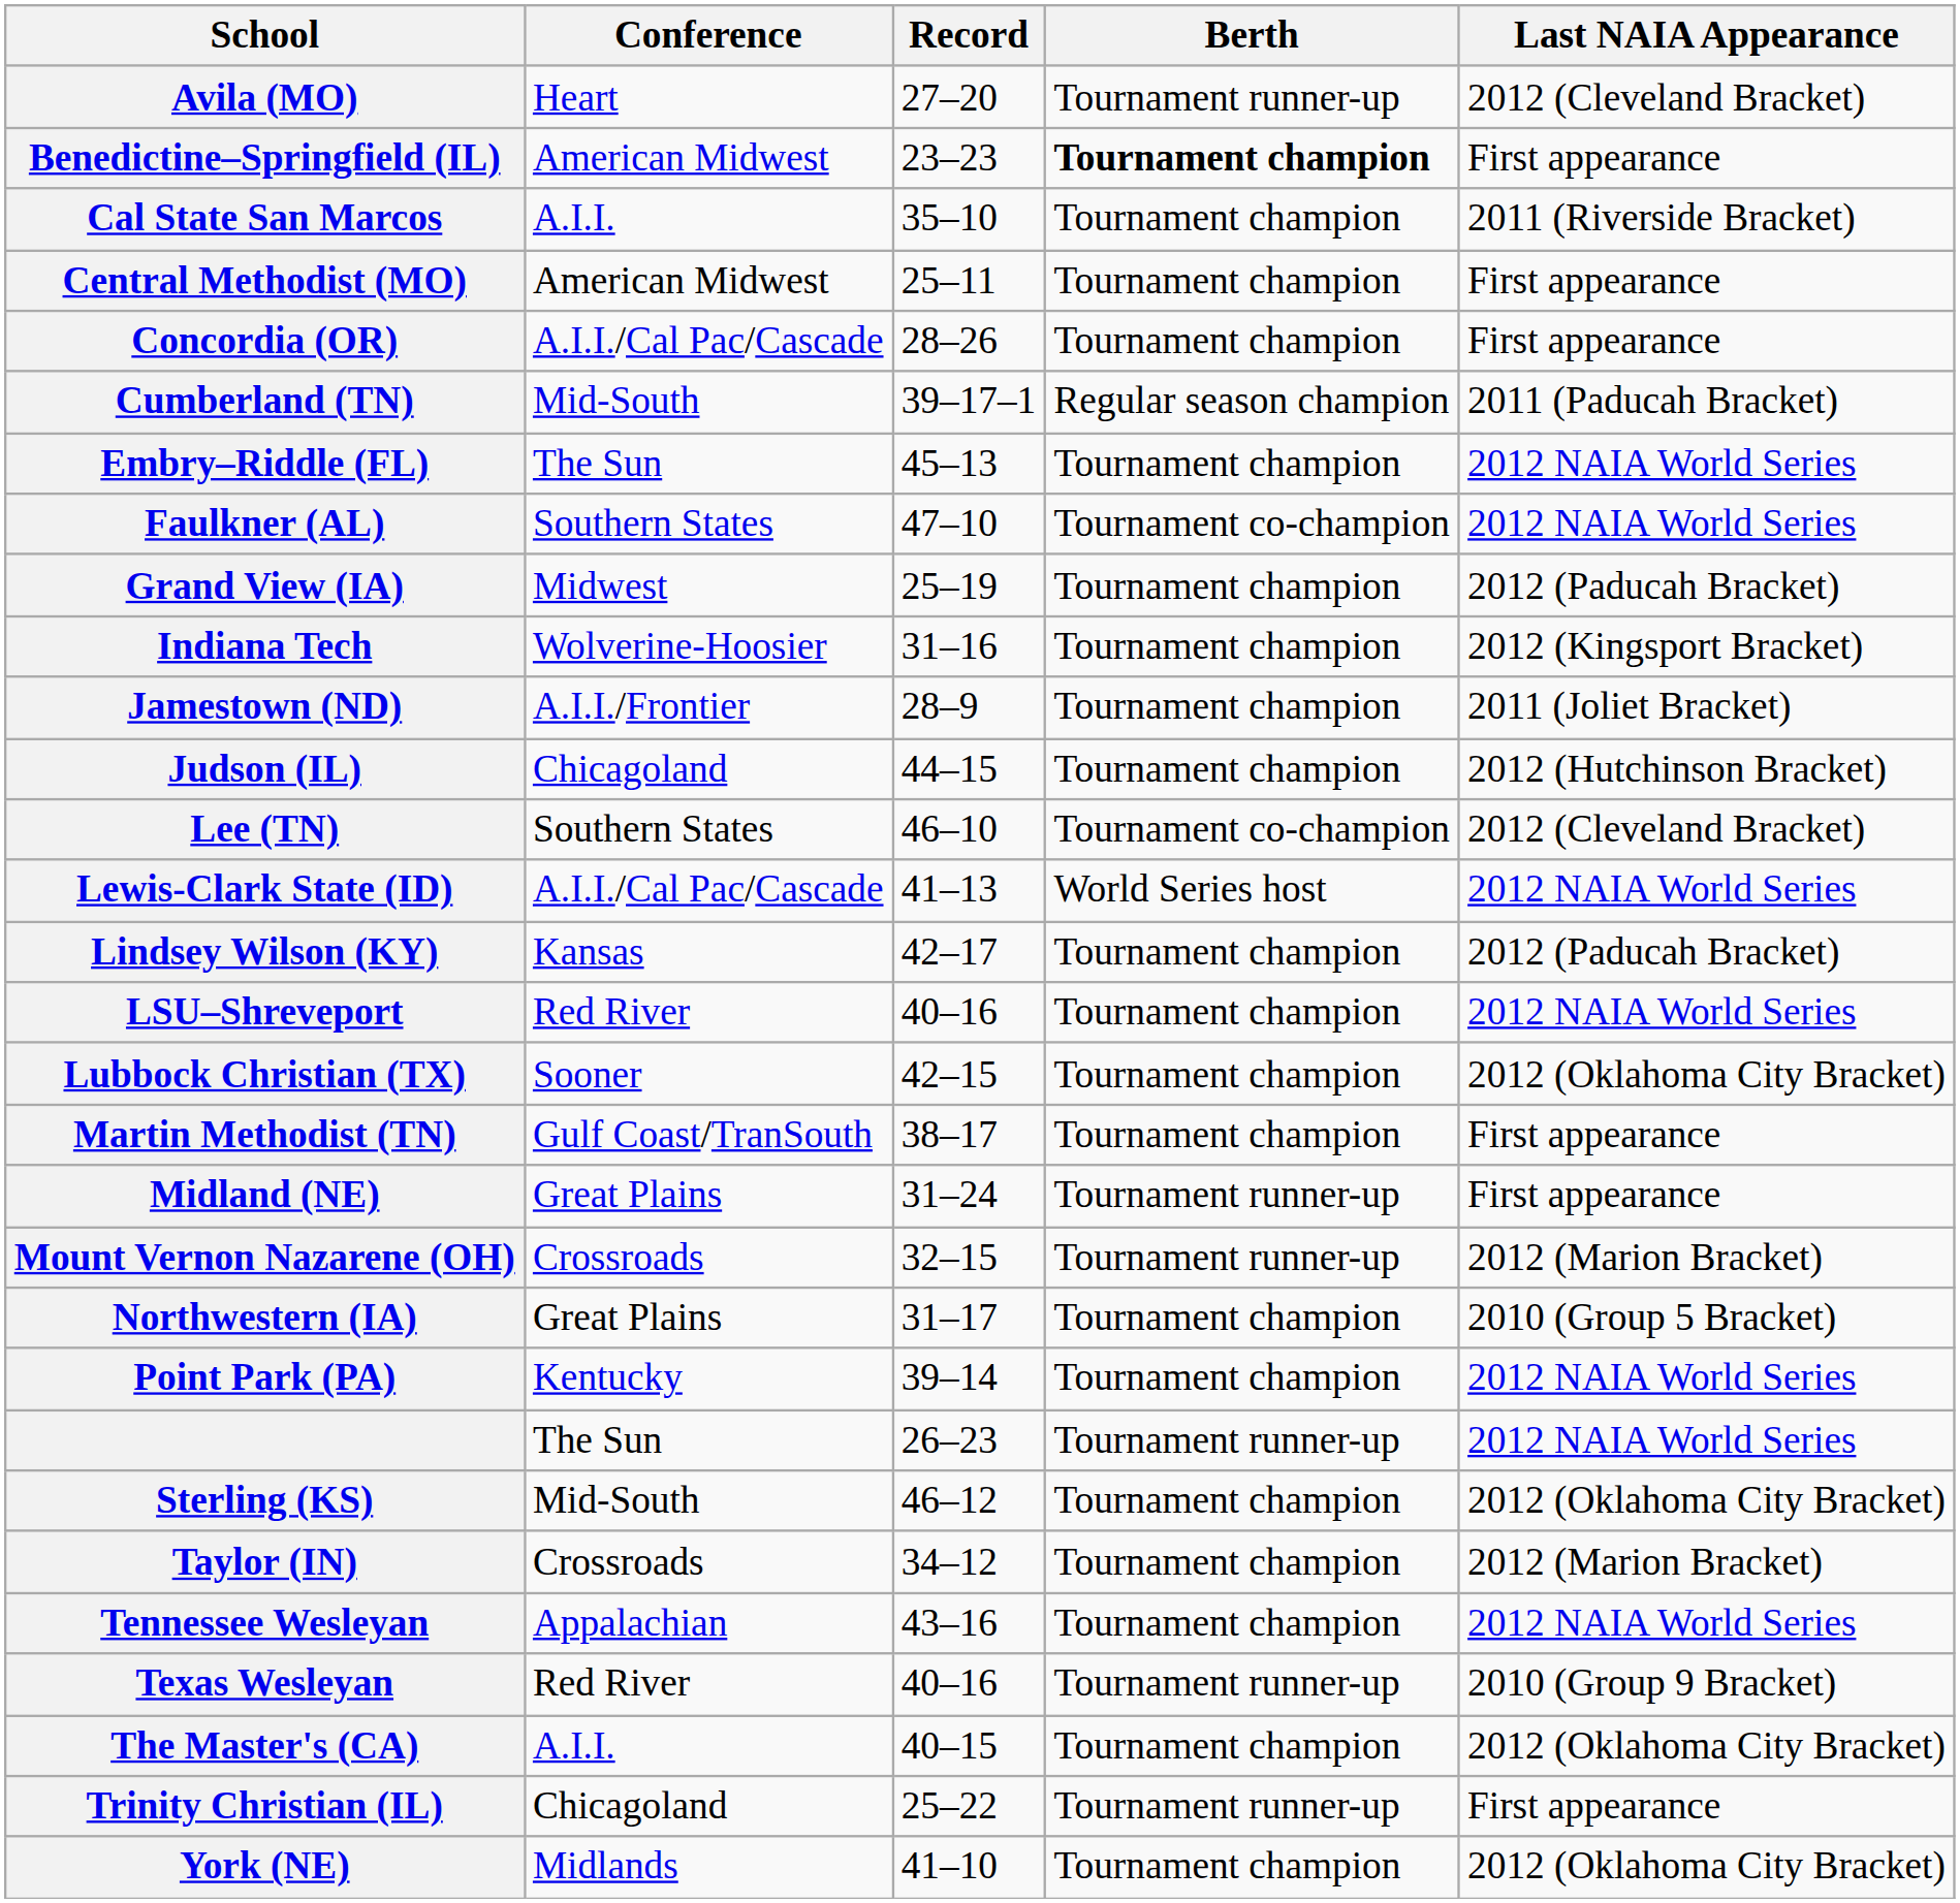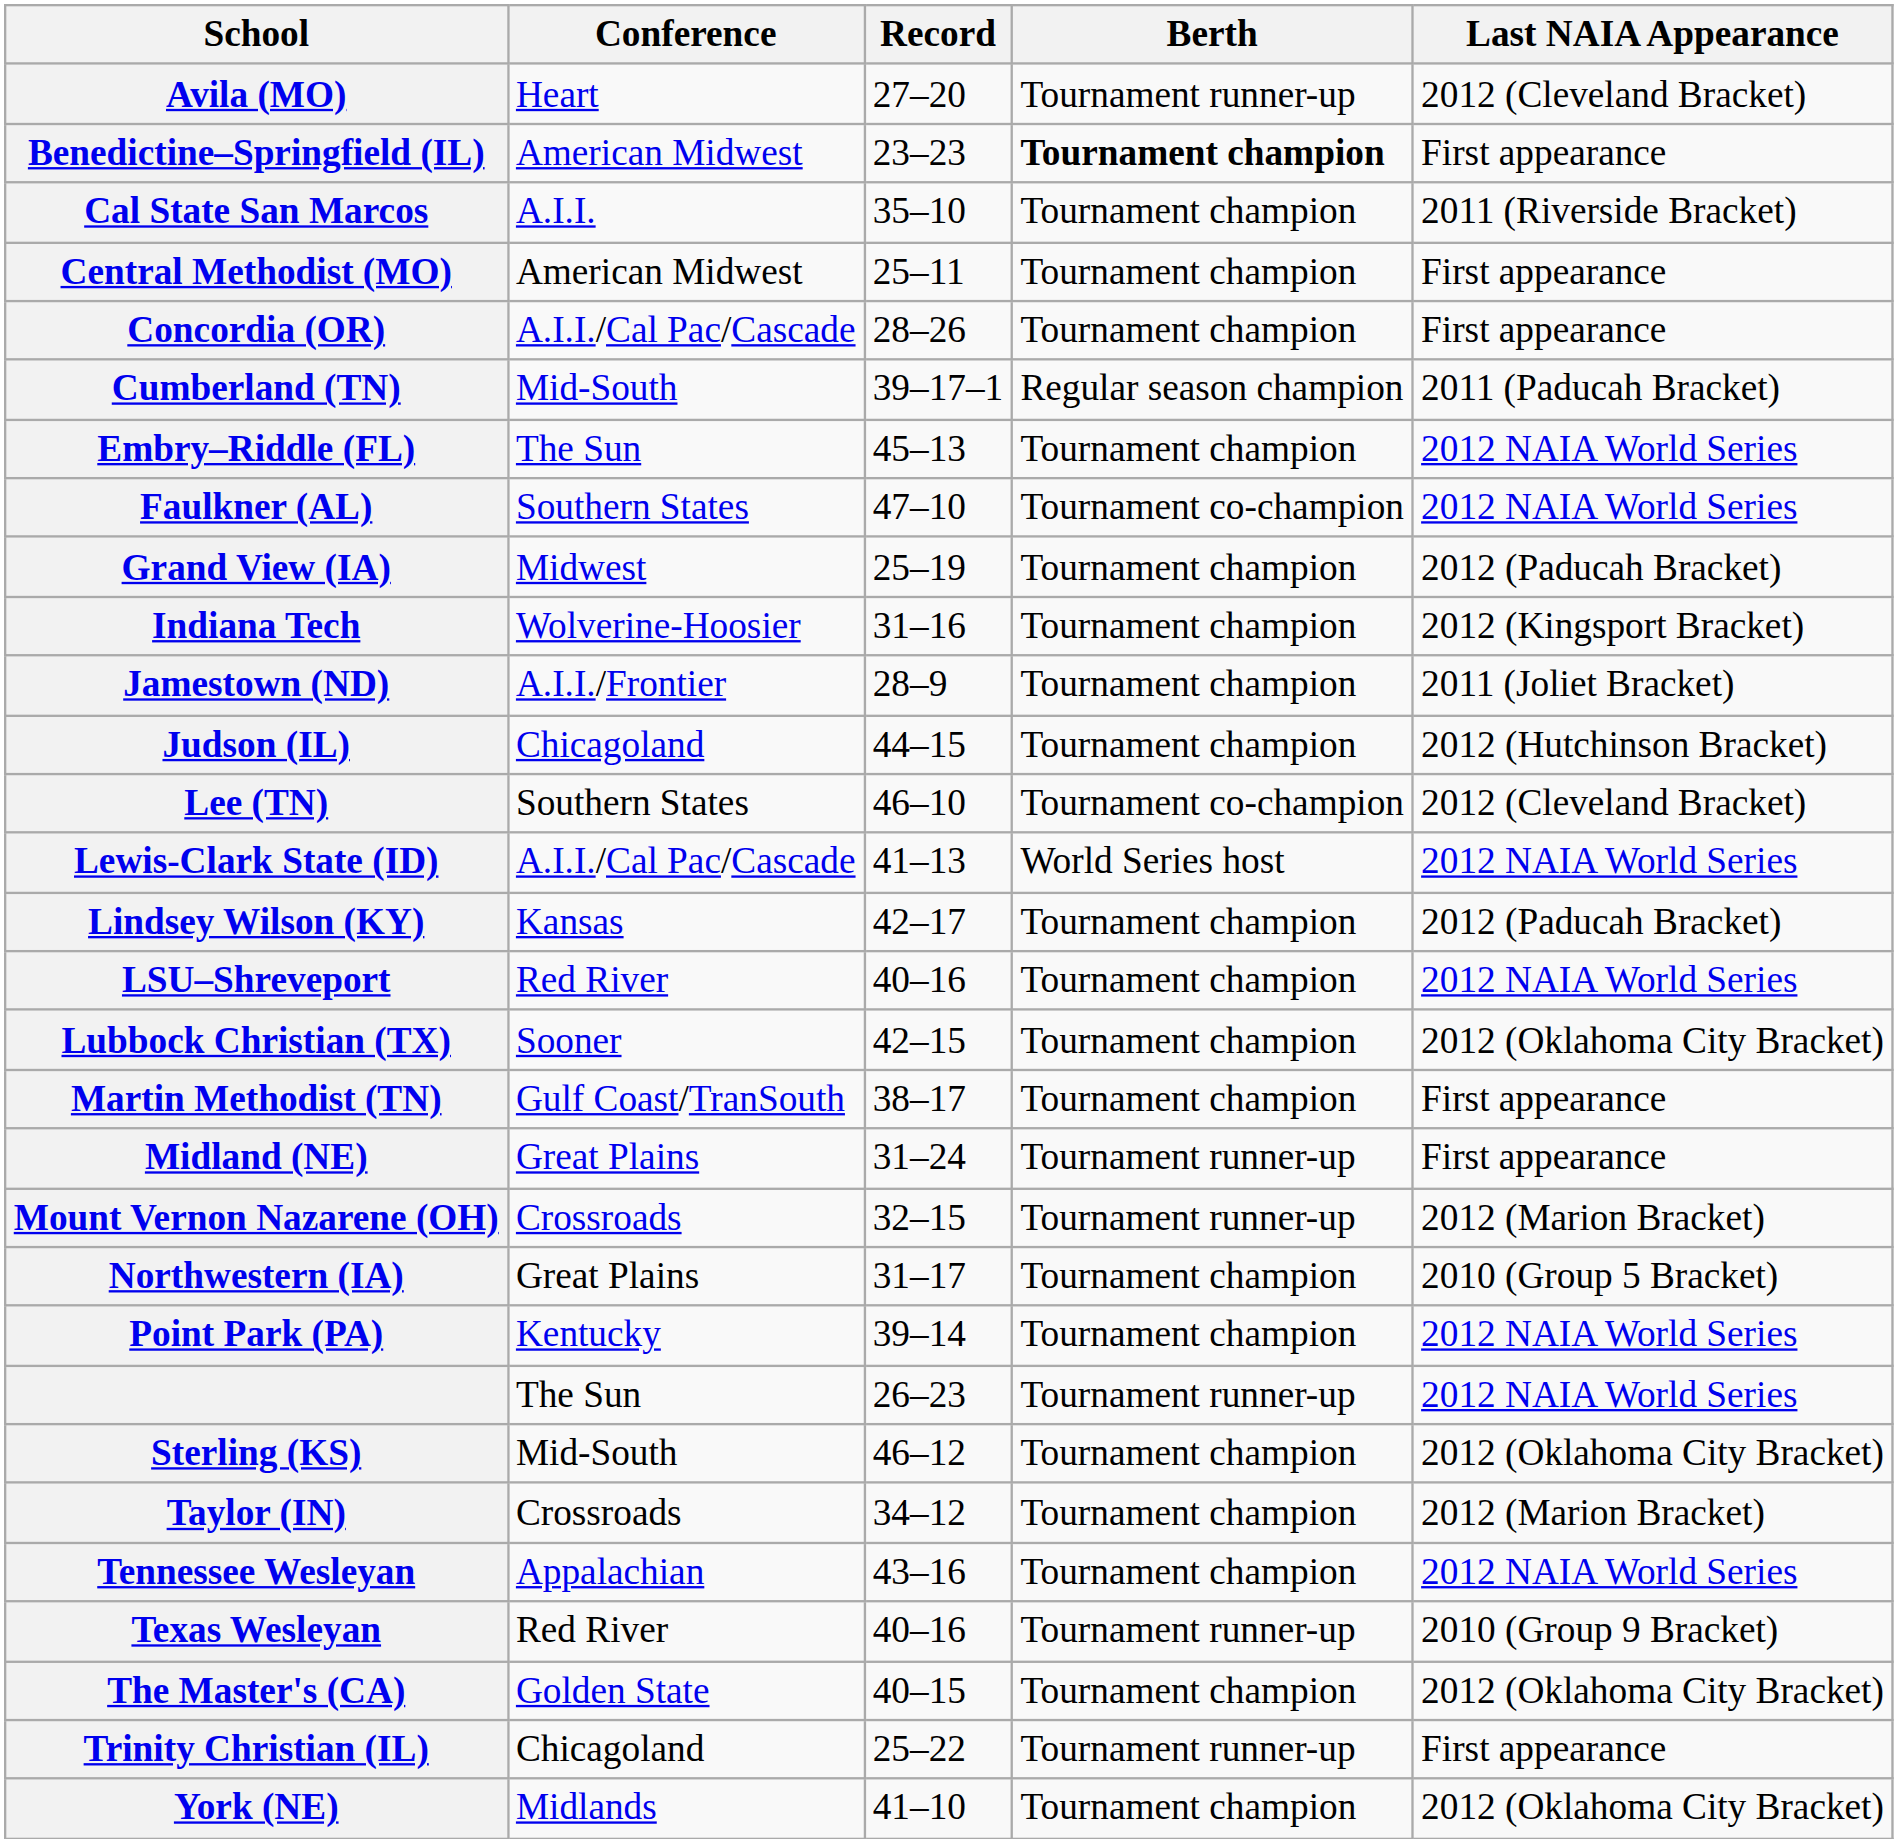 <table class = "wikitable sortable plainrowheaders">
 <tr>
 <th>School</th>
 <th>Conference</th>
 <th>Record</th>
 <th>Berth</th>
 <th>Last NAIA Appearance</th>
 </tr>
 <tr>
 <th scope="row"><a href='#'>Avila (MO)</a></th>
 <td><a href='#'>Heart</a></td>
 <td>27–20</td>
 <td>Tournament runner-up</td>
 <td>2012 (Cleveland Bracket)</td>
 </tr>
 <tr>
 <th scope="row"><a href='#'>Benedictine–Springfield (IL)</a></th>
 <td><a href='#'>American Midwest</a></td>
 <td>23–23</td>
 <td><strong>Tournament champion</strong></td>
 <td>First appearance</td>
 </tr>
 <tr>
 <th scope="row"><a href='#'>Cal State San Marcos</a></th>
 <td><a href='#'>A.I.I.</a></td>
 <td>35–10</td>
 <td>Tournament champion</td>
 <td>2011 (Riverside Bracket)</td>
 </tr>
 <tr>
 <th scope="row"><a href='#'>Central Methodist (MO)</a></th>
 <td>American Midwest</td>
 <td>25–11</td>
 <td>Tournament champion</td>
 <td>First appearance</td>
 </tr>
 <tr>
 <th scope="row"><a href='#'>Concordia (OR)</a></th>
 <td><a href='#'>A.I.I.</a>/<a href='#'>Cal Pac</a>/<a href='#'>Cascade</a></td>
 <td>28–26</td>
 <td>Tournament champion</td>
 <td>First appearance</td>
 </tr>
 <tr>
 <th scope="row"><a href='#'>Cumberland (TN)</a></th>
 <td><a href='#'>Mid-South</a></td>
 <td>39–17–1</td>
 <td>Regular season champion</td>
 <td>2011 (Paducah Bracket)</td>
 </tr>
 <tr>
 <th scope="row"><a href='#'>Embry–Riddle (FL)</a></th>
 <td><a href='#'>The Sun</a></td>
 <td>45–13</td>
 <td>Tournament champion</td>
 <td><a href='#'>2012 NAIA World Series</a></td>
 </tr>
 <tr>
 <th scope="row"><a href='#'>Faulkner (AL)</a></th>
 <td><a href='#'>Southern States</a></td>
 <td>47–10</td>
 <td>Tournament co-champion</td>
 <td><a href='#'>2012 NAIA World Series</a></td>
 </tr>
 <tr>
 <th scope="row"><a href='#'>Grand View (IA)</a></th>
 <td><a href='#'>Midwest</a></td>
 <td>25–19</td>
 <td>Tournament champion</td>
 <td>2012 (Paducah Bracket)</td>
 </tr>
 <tr>
 <th scope="row"><a href='#'>Indiana Tech</a></th>
 <td><a href='#'>Wolverine-Hoosier</a></td>
 <td>31–16</td>
 <td>Tournament champion</td>
 <td>2012 (Kingsport Bracket)</td>
 </tr>
 <tr>
 <th scope="row"><a href='#'>Jamestown (ND)</a></th>
 <td><a href='#'>A.I.I.</a>/<a href='#'>Frontier</a></td>
 <td>28–9</td>
 <td>Tournament champion</td>
 <td>2011 (Joliet Bracket)</td>
 </tr>
 <tr>
 <th scope="row"><a href='#'>Judson (IL)</a></th>
 <td><a href='#'>Chicagoland</a></td>
 <td>44–15</td>
 <td>Tournament champion</td>
 <td>2012 (Hutchinson Bracket)</td>
 </tr>
 <tr>
 <th scope="row"><a href='#'>Lee (TN)</a></th>
 <td>Southern States</td>
 <td>46–10</td>
 <td>Tournament co-champion</td>
 <td>2012 (Cleveland Bracket)</td>
 </tr>
 <tr>
 <th scope="row"><a href='#'>Lewis-Clark State (ID)</a></th>
 <td><a href='#'>A.I.I.</a>/<a href='#'>Cal Pac</a>/<a href='#'>Cascade</a></td>
 <td>41–13</td>
 <td>World Series host</td>
 <td><a href='#'>2012 NAIA World Series</a></td>
 </tr>
 <tr>
 <th scope="row"><a href='#'>Lindsey Wilson (KY)</a></th>
 <td><a href='#'>Kansas</a></td>
 <td>42–17</td>
 <td>Tournament champion</td>
 <td>2012 (Paducah Bracket)</td>
 </tr>
 <tr>
 <th scope="row"><a href='#'>LSU–Shreveport</a></th>
 <td><a href='#'>Red River</a></td>
 <td>40–16</td>
 <td>Tournament champion</td>
 <td><a href='#'>2012 NAIA World Series</a></td>
 </tr>
 <tr>
 <th scope="row"><a href='#'>Lubbock Christian (TX)</a></th>
 <td><a href='#'>Sooner</a></td>
 <td>42–15</td>
 <td>Tournament champion</td>
 <td>2012 (Oklahoma City Bracket)</td>
 </tr>
 <tr>
 <th scope="row"><a href='#'>Martin Methodist (TN)</a></th>
 <td><a href='#'>Gulf Coast</a>/<a href='#'>TranSouth</a></td>
 <td>38–17</td>
 <td>Tournament champion</td>
 <td>First appearance</td>
 </tr>
 <tr>
 <th scope="row"><a href='#'>Midland (NE)</a></th>
 <td><a href='#'>Great Plains</a></td>
 <td>31–24</td>
 <td>Tournament runner-up</td>
 <td>First appearance</td>
 </tr>
 <tr>
 <th scope="row"><a href='#'>Mount Vernon Nazarene (OH)</a></th>
 <td><a href='#'>Crossroads</a></td>
 <td>32–15</td>
 <td>Tournament runner-up</td>
 <td>2012 (Marion Bracket)</td>
 </tr>
 <tr>
 <th scope="row"><a href='#'>Northwestern (IA)</a></th>
 <td>Great Plains</td>
 <td>31–17</td>
 <td>Tournament champion</td>
 <td>2010 (Group 5 Bracket)</td>
 </tr>
 <tr>
 <th scope="row"><a href='#'>Point Park (PA)</a></th>
 <td><a href='#'>Kentucky</a></td>
 <td>39–14</td>
 <td>Tournament champion</td>
 <td><a href='#'>2012 NAIA World Series</a></td>
 </tr>
 <tr>
 <th scope="row"></th>
 <td>The Sun</td>
 <td>26–23</td>
 <td>Tournament runner-up</td>
 <td><a href='#'>2012 NAIA World Series</a></td>
 </tr>
 <tr>
 <th scope="row"><a href='#'>Sterling (KS)</a></th>
 <td>Mid-South</td>
 <td>46–12</td>
 <td>Tournament champion</td>
 <td>2012 (Oklahoma City Bracket)</td>
 </tr>
 <tr>
 <th scope="row"><a href='#'>Taylor (IN)</a></th>
 <td>Crossroads</td>
 <td>34–12</td>
 <td>Tournament champion</td>
 <td>2012 (Marion Bracket)</td>
 </tr>
 <tr>
 <th scope="row"><a href='#'>Tennessee Wesleyan</a></th>
 <td><a href='#'>Appalachian</a></td>
 <td>43–16</td>
 <td>Tournament champion</td>
 <td><a href='#'>2012 NAIA World Series</a></td>
 </tr>
 <tr>
 <th scope="row"><a href='#'>Texas Wesleyan</a></th>
 <td>Red River</td>
 <td>40–16</td>
 <td>Tournament runner-up</td>
 <td>2010 (Group 9 Bracket)</td>
 </tr>
 <tr>
 <th scope="row"><a href='#'>The Master's (CA)</a></th>
-<td><a href='#'>A.I.I.</a></td>
+<td><a href='#'>Golden State</a></td>
 <td>40–15</td>
 <td>Tournament champion</td>
 <td>2012 (Oklahoma City Bracket)</td>
 </tr>
 <tr>
 <th scope="row"><a href='#'>Trinity Christian (IL)</a></th>
 <td>Chicagoland</td>
 <td>25–22</td>
 <td>Tournament runner-up</td>
 <td>First appearance</td>
 </tr>
 <tr>
 <th scope="row"><a href='#'>York (NE)</a></th>
 <td><a href='#'>Midlands</a></td>
 <td>41–10</td>
 <td>Tournament champion</td>
 <td>2012 (Oklahoma City Bracket)</td>
 </tr>
 </table>
